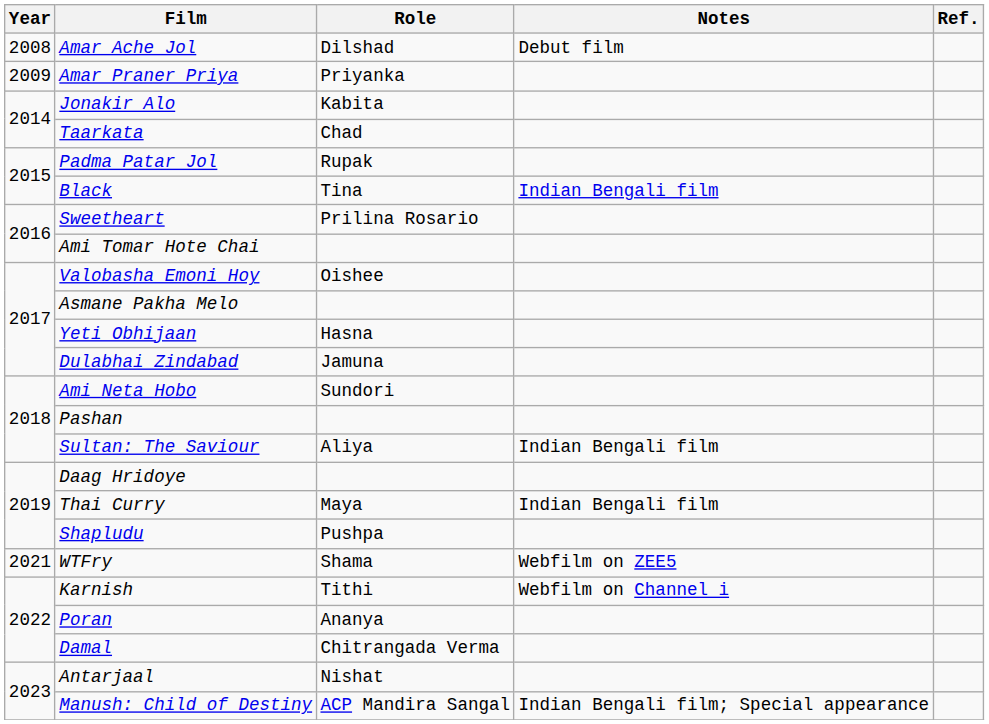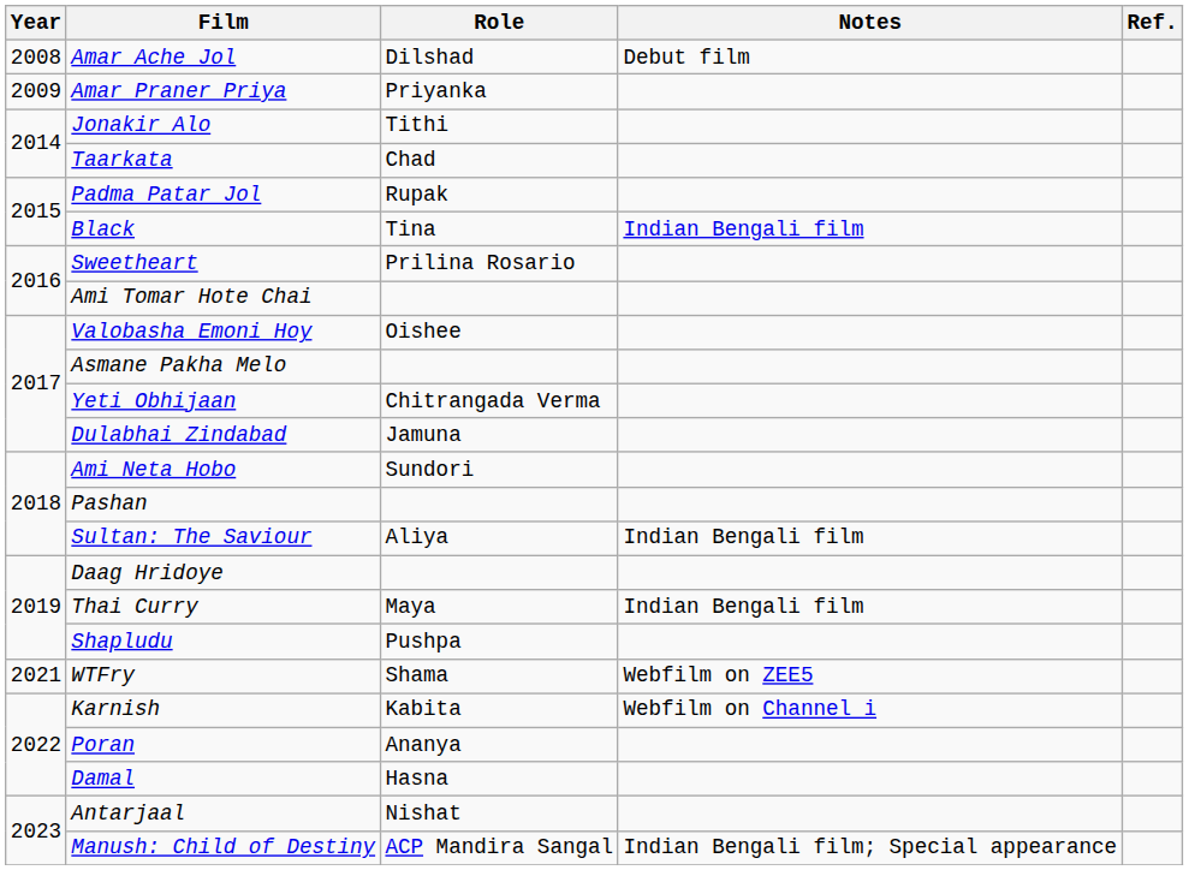 <table class="wikitable">
 <tr>
 <th>Year</th>
 <th>Film</th>
 <th>Role</th>
 <th>Notes</th>
 <th>Ref.</th>
 </tr>
 <tr>
 <td rowspan="1">2008</td>
 <td><em><a href='#'>Amar Ache Jol</a></em></td>
 <td>Dilshad</td>
 <td>Debut film</td>
 <td></td>
 </tr>
 <tr>
 <td>2009</td>
 <td><em><a href='#'>Amar Praner Priya</a></em></td>
 <td>Priyanka</td>
 <td></td>
 <td></td>
 </tr>
 <tr>
 <td rowspan="2">2014</td>
 <td><em><a href='#'>Jonakir Alo</a></em></td>
-<td>Kabita</td>
+<td>Tithi</td>
 <td></td>
 <td></td>
 </tr>
 <tr>
 <td><em><a href='#'>Taarkata</a></em></td>
 <td>Chad</td>
 <td></td>
 <td></td>
 </tr>
 <tr>
 <td rowspan="2">2015</td>
 <td><em><a href='#'>Padma Patar Jol</a></em></td>
 <td>Rupak</td>
 <td></td>
 <td></td>
 </tr>
 <tr>
 <td><em><a href='#'>Black</a></em></td>
 <td>Tina</td>
 <td><a href='#'>Indian Bengali film</a></td>
 <td></td>
 </tr>
 <tr>
 <td rowspan="2">2016</td>
 <td><em><a href='#'>Sweetheart</a></em></td>
 <td>Prilina Rosario</td>
 <td></td>
 <td></td>
 </tr>
 <tr>
 <td><em>Ami Tomar Hote Chai</em></td>
 <td></td>
 <td></td>
 <td></td>
 </tr>
 <tr>
 <td rowspan="4">2017</td>
 <td><em><a href='#'>Valobasha Emoni Hoy</a></em></td>
 <td>Oishee</td>
 <td></td>
 <td></td>
 </tr>
 <tr>
 <td><em>Asmane Pakha Melo</em></td>
 <td></td>
 <td></td>
 <td></td>
 </tr>
 <tr>
 <td><em><a href='#'>Yeti Obhijaan</a></em></td>
-<td>Hasna</td>
+<td>Chitrangada Verma</td>
 <td></td>
 <td></td>
 </tr>
 <tr>
 <td><em><a href='#'>Dulabhai Zindabad</a></em></td>
 <td>Jamuna</td>
 <td></td>
 <td></td>
 </tr>
 <tr>
 <td rowspan="3">2018</td>
 <td><em><a href='#'>Ami Neta Hobo</a></em></td>
 <td>Sundori</td>
 <td></td>
 <td></td>
 </tr>
 <tr>
 <td><em>Pashan</em></td>
 <td></td>
 <td></td>
 <td></td>
 </tr>
 <tr>
 <td><em><a href='#'>Sultan: The Saviour</a></em></td>
 <td>Aliya</td>
 <td>Indian Bengali film</td>
 <td></td>
 </tr>
 <tr>
 <td rowspan="3">2019</td>
 <td><em>Daag Hridoye</em></td>
 <td></td>
 <td></td>
 <td></td>
 </tr>
 <tr>
 <td><em>Thai Curry</em></td>
 <td>Maya</td>
 <td>Indian Bengali film</td>
 <td></td>
 </tr>
 <tr>
 <td><em><a href='#'>Shapludu</a></em></td>
 <td>Pushpa</td>
 <td></td>
 <td></td>
 </tr>
 <tr>
 <td>2021</td>
 <td><em>WTFry</em></td>
 <td>Shama</td>
 <td>Webfilm on <a href='#'>ZEE5</a></td>
 <td></td>
 </tr>
 <tr>
 <td rowspan="3">2022</td>
 <td><em>Karnish</em></td>
-<td>Tithi</td>
+<td>Kabita</td>
 <td>Webfilm on <a href='#'>Channel i</a></td>
 <td></td>
 </tr>
 <tr>
 <td><em><a href='#'>Poran</a></em></td>
 <td>Ananya</td>
 <td></td>
 <td></td>
 </tr>
 <tr>
 <td><em><a href='#'>Damal</a></em></td>
-<td>Chitrangada Verma</td>
+<td>Hasna</td>
 <td></td>
 <td></td>
 </tr>
 <tr>
 <td rowspan="2">2023</td>
 <td><em>Antarjaal</em></td>
 <td>Nishat</td>
 <td></td>
 <td></td>
 </tr>
 <tr>
 <td><em><a href='#'>Manush: Child of Destiny</a></em></td>
 <td><a href='#'>ACP</a> Mandira Sangal</td>
 <td>Indian Bengali film; Special appearance</td>
 <td></td>
 </tr>
 <tr>
 </tr>
 </table>
